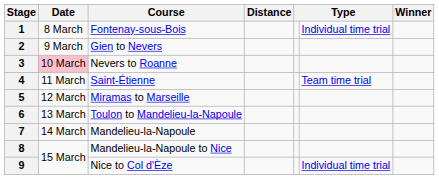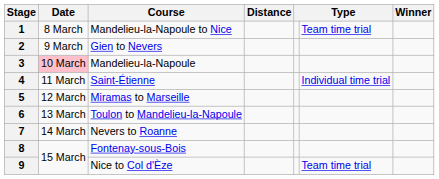 <table class="wikitable">
 <tr>
 <th scope="col">Stage</th>
 <th scope="col">Date</th>
 <th scope="col">Course</th>
 <th scope="col">Distance</th>
 <th scope="col" colspan="2">Type</th>
 <th scope=col>Winner</th>
 </tr>
 <tr>
 <th scope="row" style="text-align:center;">1</th>
 <td style="text-align:center;">8 March</td>
-<td><a href='#'>Fontenay-sous-Bois</a></td>
+<td>Mandelieu-la-Napoule to <a href='#'>Nice</a></td>
 <td style="text-align:center;"></td>
 <td></td>
-<td><a href='#'>Individual time trial</a></td>
+<td><a href='#'>Team time trial</a></td>
 <td></td>
 </tr>
 <tr>
 <th scope="row" style="text-align:center;">2</th>
 <td style="text-align:center;">9 March</td>
 <td><a href='#'>Gien</a> to <a href='#'>Nevers</a></td>
 <td style="text-align:center;"></td>
 <td></td>
 <td></td>
 <td></td>
 </tr>
 <tr>
 <th scope="row" style="text-align:center;">3</th>
 <td style="background: pink; text-align:center;">10 March</td>
-<td>Nevers to <a href='#'>Roanne</a></td>
+<td>Mandelieu-la-Napoule</td>
 <td style="text-align:center;"></td>
 <td></td>
 <td></td>
 <td></td>
 </tr>
 <tr>
 <th scope="row" style="text-align:center;">4</th>
 <td style="text-align:center;">11 March</td>
 <td><a href='#'>Saint-Étienne</a></td>
 <td style="text-align:center;"></td>
 <td></td>
-<td><a href='#'>Team time trial</a></td>
+<td><a href='#'>Individual time trial</a></td>
 <td></td>
 </tr>
 <tr>
 <th scope="row" style="text-align:center;">5</th>
 <td style="text-align:center;">12 March</td>
 <td><a href='#'>Miramas</a> to <a href='#'>Marseille</a></td>
 <td style="text-align:center;"></td>
 <td></td>
 <td></td>
 <td></td>
 </tr>
 <tr>
 <th scope="row" style="text-align:center;">6</th>
 <td style="text-align:center;">13 March</td>
 <td><a href='#'>Toulon</a> to <a href='#'>Mandelieu-la-Napoule</a></td>
 <td style="text-align:center;"></td>
 <td></td>
 <td></td>
 <td></td>
 </tr>
 <tr>
 <th scope="row" style="text-align:center;">7</th>
 <td style="text-align:center;">14 March</td>
-<td>Mandelieu-la-Napoule</td>
+<td>Nevers to <a href='#'>Roanne</a></td>
 <td style="text-align:center;"></td>
 <td></td>
 <td></td>
 <td></td>
 </tr>
 <tr>
 <th scope="row" style="text-align:center;">8</th>
 <td style="text-align:center;"  rowspan=2>15 March</td>
-<td>Mandelieu-la-Napoule to <a href='#'>Nice</a></td>
+<td><a href='#'>Fontenay-sous-Bois</a></td>
 <td style="text-align:center;"></td>
 <td></td>
 <td></td>
 <td></td>
 </tr>
 <tr>
 <th scope="row" style="text-align:center;">9</th>
 <td>Nice to <a href='#'>Col d'Èze</a></td>
 <td style="text-align:center;"></td>
 <td></td>
-<td><a href='#'>Individual time trial</a></td>
+<td><a href='#'>Team time trial</a></td>
 <td></td>
 </tr>
 </table>
